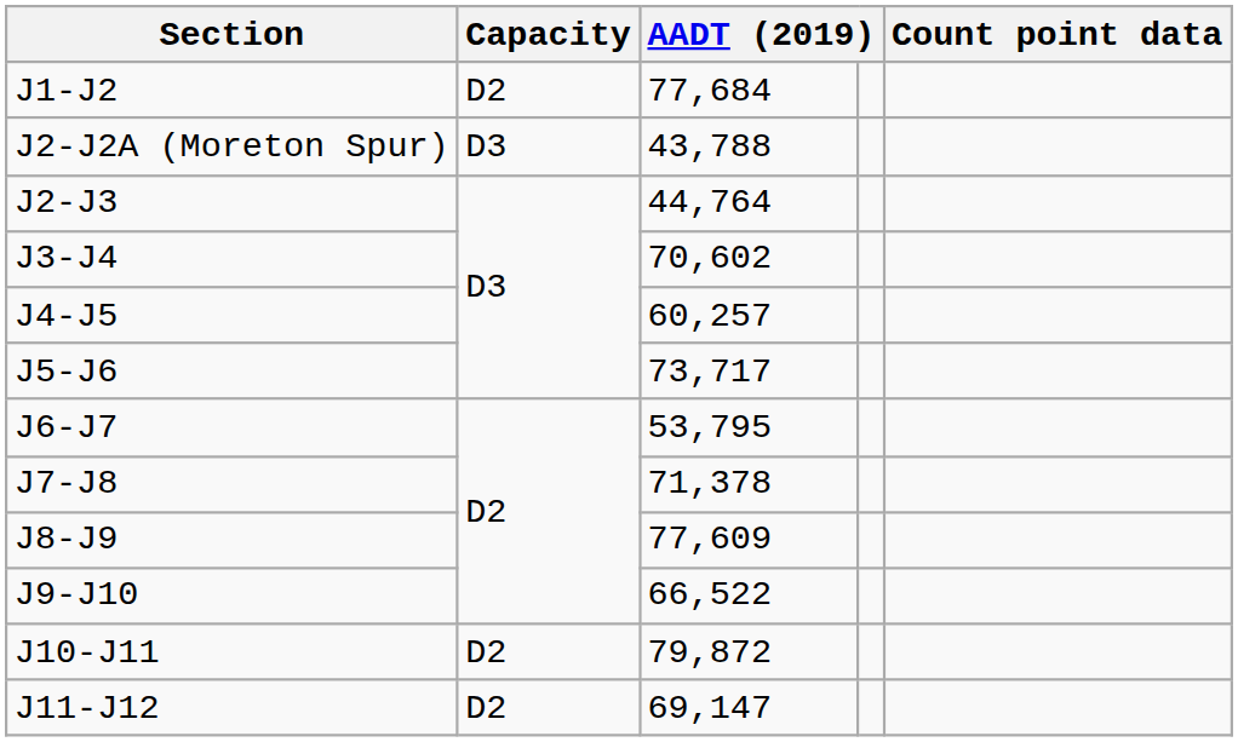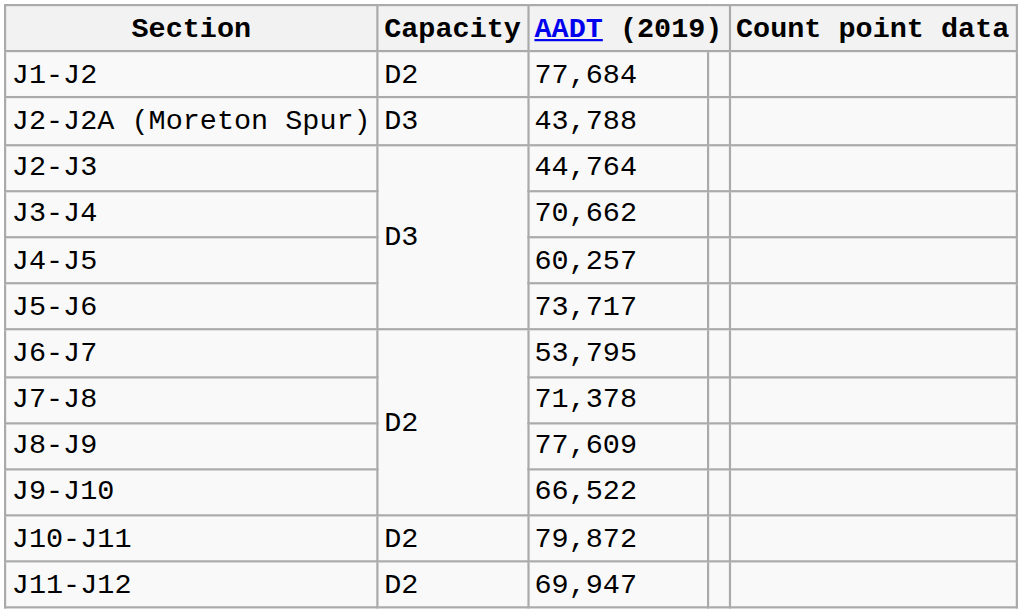 <table class="wikitable sortable">
 <tr>
 <th>Section</th>
 <th>Capacity</th>
 <th colspan=2><a href='#'>AADT</a> (2019)</th>
 <th>Count point data</th>
 </tr>
 <tr>
 <td>J1-J2</td>
 <td>D2</td>
 <td>77,684</td>
 <td></td>
 <td></td>
 </tr>
 <tr>
 <td>J2-J2A (Moreton Spur)</td>
 <td>D3</td>
 <td>43,788</td>
 <td></td>
 <td></td>
 </tr>
 <tr>
 <td>J2-J3</td>
 <td rowspan=4>D3</td>
 <td>44,764</td>
 <td></td>
 <td></td>
 </tr>
 <tr>
 <td>J3-J4</td>
-<td>70,602</td>
+<td>70,662</td>
 <td></td>
 <td></td>
 </tr>
 <tr>
 <td>J4-J5</td>
 <td>60,257</td>
 <td></td>
 <td></td>
 </tr>
 <tr>
 <td>J5-J6</td>
 <td>73,717</td>
 <td></td>
 <td></td>
 </tr>
 <tr>
 <td>J6-J7</td>
 <td rowspan=4>D2</td>
 <td>53,795</td>
 <td></td>
 <td></td>
 </tr>
 <tr>
 <td>J7-J8</td>
 <td>71,378</td>
 <td></td>
 <td></td>
 </tr>
 <tr>
 <td>J8-J9</td>
 <td>77,609</td>
 <td></td>
 <td></td>
 </tr>
 <tr>
 <td>J9-J10</td>
 <td>66,522</td>
 <td></td>
 <td></td>
 </tr>
 <tr>
 <td>J10-J11</td>
 <td>D2</td>
 <td>79,872</td>
 <td></td>
 <td></td>
 </tr>
 <tr>
 <td>J11-J12</td>
 <td>D2</td>
-<td>69,147</td>
+<td>69,947</td>
 <td></td>
 <td></td>
 </tr>
 </table>
